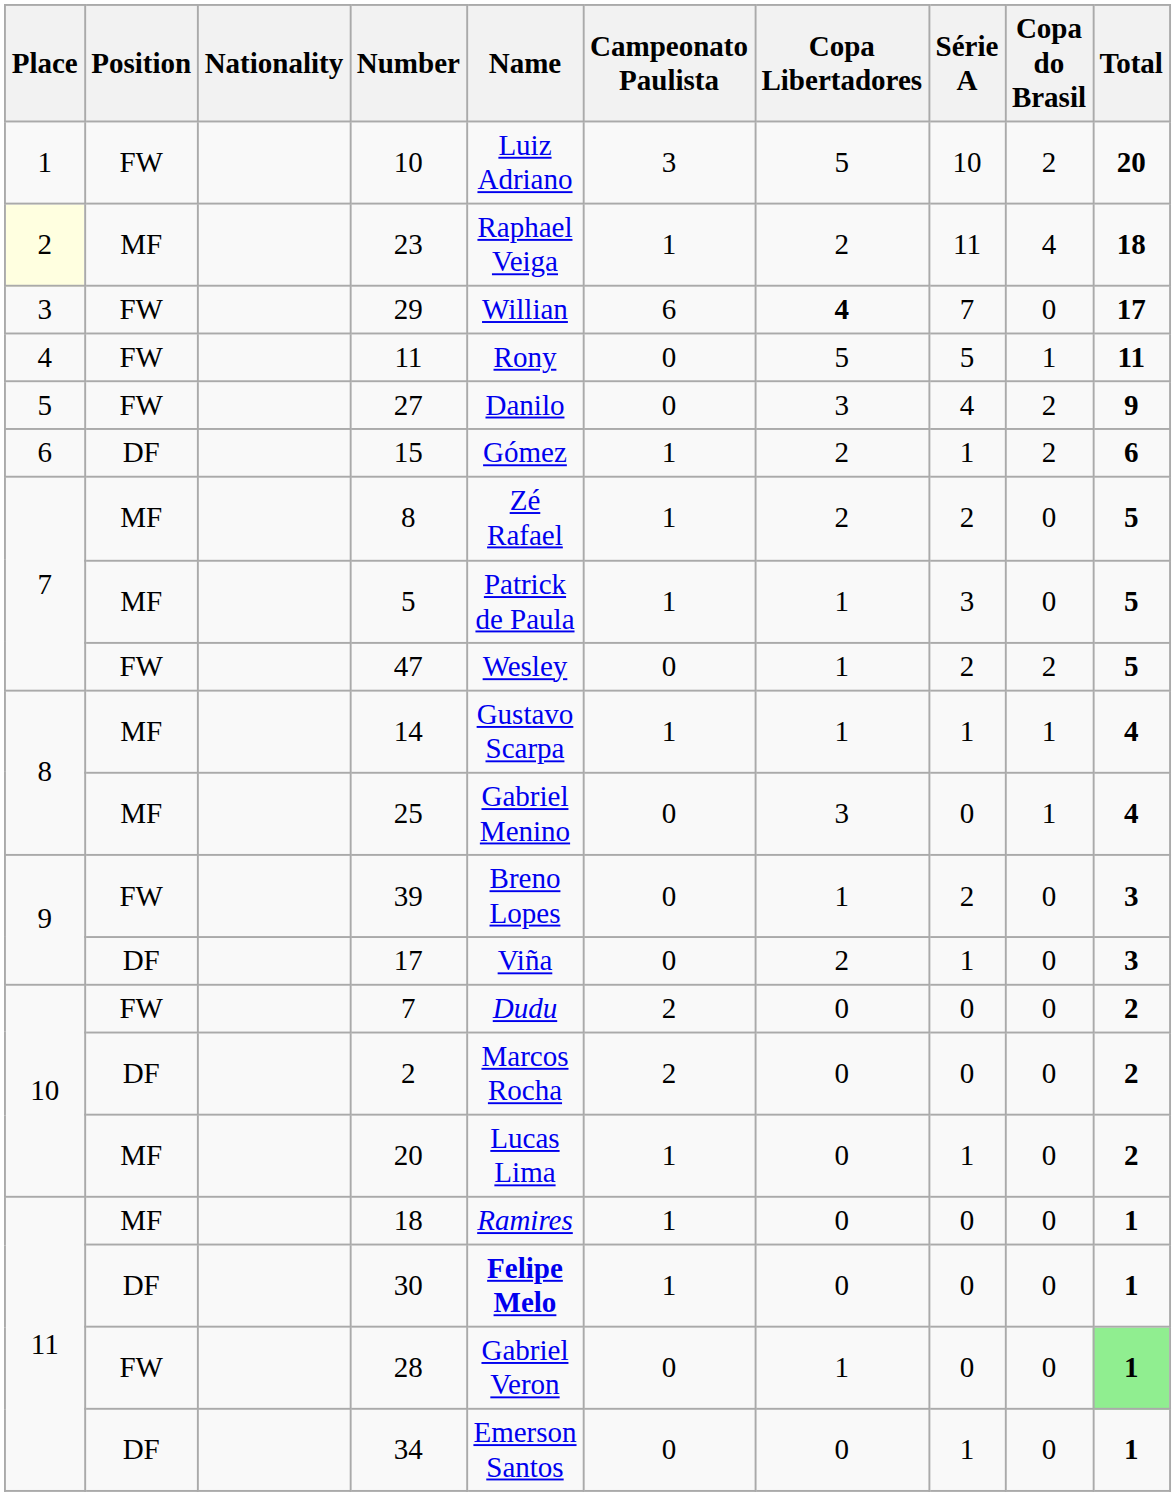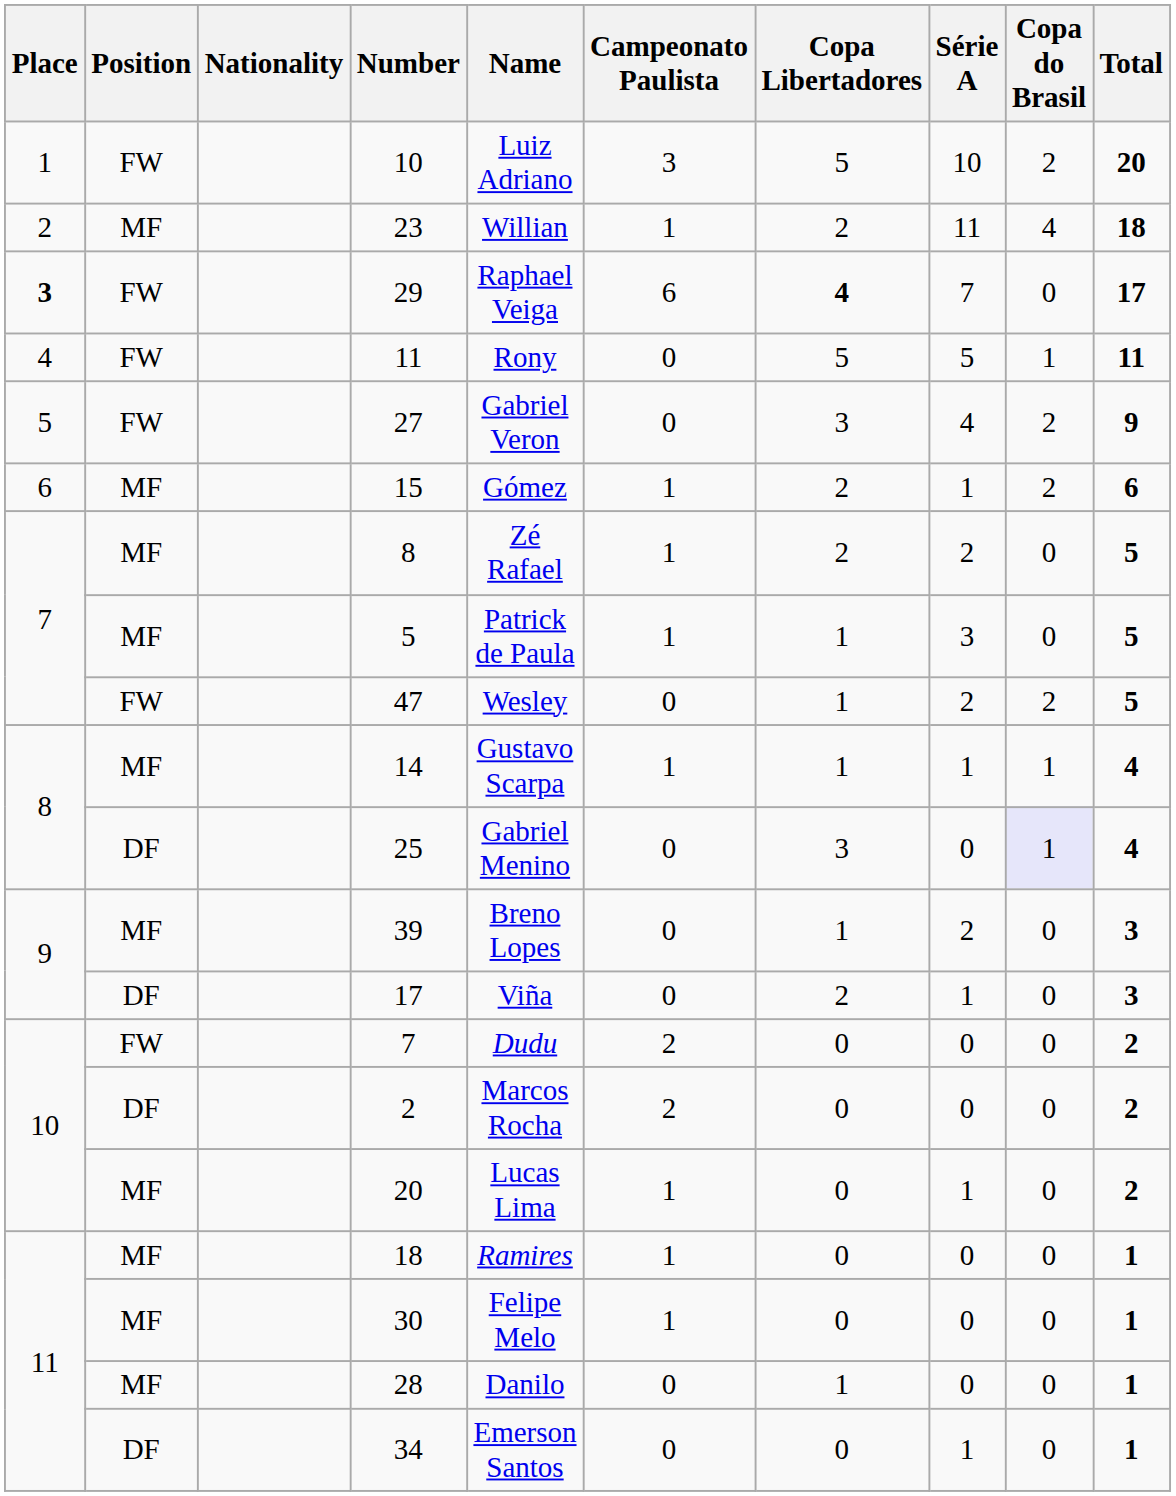 <table class="wikitable" style="font-size: 95%; text-align: center;">
 <tr>
 <th width=60>Place</th>
 <th width=60>Position</th>
 <th width=60>Nationality</th>
 <th width=60>Number</th>
 <th width=150>Name</th>
 <th width=80>Campeonato Paulista</th>
 <th width=80>Copa Libertadores</th>
 <th width=80>Série A</th>
 <th width=80>Copa do Brasil</th>
 <th width=80><strong>Total</strong></th>
 </tr>
 <tr>
 <td>1</td>
 <td>FW</td>
 <td></td>
 <td>10</td>
 <td><a href='#'>Luiz Adriano</a></td>
 <td>3</td>
 <td>5</td>
 <td>10</td>
 <td>2</td>
 <td><strong>20</strong></td>
 </tr>
 <tr>
-<td style="background: lightyellow;">2</td>
+<td>2</td>
 <td>MF</td>
 <td></td>
 <td>23</td>
-<td><a href='#'>Raphael Veiga</a></td>
+<td><a href='#'>Willian</a></td>
 <td>1</td>
 <td>2</td>
 <td>11</td>
 <td>4</td>
 <td><strong>18</strong></td>
 </tr>
 <tr>
-<td>3</td>
+<td><strong>3</strong></td>
 <td>FW</td>
 <td></td>
 <td>29</td>
-<td><a href='#'>Willian</a></td>
+<td><a href='#'>Raphael Veiga</a></td>
 <td>6</td>
 <td><strong>4</strong></td>
 <td>7</td>
 <td>0</td>
 <td><strong>17</strong></td>
 </tr>
 <tr>
 <td>4</td>
 <td>FW</td>
 <td></td>
 <td>11</td>
 <td><a href='#'>Rony</a></td>
 <td>0</td>
 <td>5</td>
 <td>5</td>
 <td>1</td>
 <td><strong>11</strong></td>
 </tr>
 <tr>
 <td>5</td>
 <td>FW</td>
 <td></td>
 <td>27</td>
-<td><a href='#'>Danilo</a></td>
+<td><a href='#'>Gabriel Veron</a></td>
 <td>0</td>
 <td>3</td>
 <td>4</td>
 <td>2</td>
 <td><strong>9</strong></td>
 </tr>
 <tr>
 <td>6</td>
-<td>DF</td>
+<td>MF</td>
 <td></td>
 <td>15</td>
 <td><a href='#'>Gómez</a></td>
 <td>1</td>
 <td>2</td>
 <td>1</td>
 <td>2</td>
 <td><strong>6</strong></td>
 </tr>
 <tr>
 <td rowspan="3">7</td>
 <td>MF</td>
 <td></td>
 <td>8</td>
 <td><a href='#'>Zé Rafael</a></td>
 <td>1</td>
 <td>2</td>
 <td>2</td>
 <td>0</td>
 <td><strong>5</strong></td>
 </tr>
 <tr>
 <td>MF</td>
 <td></td>
 <td>5</td>
 <td><a href='#'>Patrick de Paula</a></td>
 <td>1</td>
 <td>1</td>
 <td>3</td>
 <td>0</td>
 <td><strong>5</strong></td>
 </tr>
 <tr>
 <td>FW</td>
 <td></td>
 <td>47</td>
 <td><a href='#'>Wesley</a></td>
 <td>0</td>
 <td>1</td>
 <td>2</td>
 <td>2</td>
 <td><strong>5</strong></td>
 </tr>
 <tr>
 <td rowspan="2">8</td>
 <td>MF</td>
 <td></td>
 <td>14</td>
 <td><a href='#'>Gustavo Scarpa</a></td>
 <td>1</td>
 <td>1</td>
 <td>1</td>
 <td>1</td>
 <td><strong>4</strong></td>
 </tr>
 <tr>
-<td>MF</td>
+<td>DF</td>
 <td></td>
 <td>25</td>
 <td><a href='#'>Gabriel Menino</a></td>
 <td>0</td>
 <td>3</td>
 <td>0</td>
-<td>1</td>
+<td style="background: lavender;">1</td>
 <td><strong>4</strong></td>
 </tr>
 <tr>
 <td rowspan="2">9</td>
-<td>FW</td>
+<td>MF</td>
 <td></td>
 <td>39</td>
 <td><a href='#'>Breno Lopes</a></td>
 <td>0</td>
 <td>1</td>
 <td>2</td>
 <td>0</td>
 <td><strong>3</strong></td>
 </tr>
 <tr>
 <td>DF</td>
 <td></td>
 <td>17</td>
 <td><a href='#'>Viña</a></td>
 <td>0</td>
 <td>2</td>
 <td>1</td>
 <td>0</td>
 <td><strong>3</strong></td>
 </tr>
 <tr>
 <td rowspan="3">10</td>
 <td>FW</td>
 <td></td>
 <td>7</td>
 <td><a href='#'><em>Dudu</em></a></td>
 <td>2</td>
 <td>0</td>
 <td>0</td>
 <td>0</td>
 <td><strong>2</strong></td>
 </tr>
 <tr>
 <td>DF</td>
 <td></td>
 <td>2</td>
 <td><a href='#'>Marcos Rocha</a></td>
 <td>2</td>
 <td>0</td>
 <td>0</td>
 <td>0</td>
 <td><strong>2</strong></td>
 </tr>
 <tr>
 <td>MF</td>
 <td></td>
 <td>20</td>
 <td><a href='#'>Lucas Lima</a></td>
 <td>1</td>
 <td>0</td>
 <td>1</td>
 <td>0</td>
 <td><strong>2</strong></td>
 </tr>
 <tr>
 <td rowspan="4">11</td>
 <td>MF</td>
 <td></td>
 <td>18</td>
 <td><em><a href='#'>Ramires</a></em></td>
 <td>1</td>
 <td>0</td>
 <td>0</td>
 <td>0</td>
 <td><strong>1</strong></td>
 </tr>
 <tr>
-<td>DF</td>
+<td>MF</td>
 <td></td>
 <td>30</td>
-<td><strong><a href='#'>Felipe Melo</a></strong></td>
+<td><a href='#'>Felipe Melo</a></td>
 <td>1</td>
 <td>0</td>
 <td>0</td>
 <td>0</td>
 <td><strong>1</strong></td>
 </tr>
 <tr>
-<td>FW</td>
+<td>MF</td>
 <td></td>
 <td>28</td>
-<td><a href='#'>Gabriel Veron</a></td>
+<td><a href='#'>Danilo</a></td>
 <td>0</td>
 <td>1</td>
 <td>0</td>
 <td>0</td>
-<td style="background: lightgreen;"><strong>1</strong></td>
+<td><strong>1</strong></td>
 </tr>
 <tr>
 <td>DF</td>
 <td></td>
 <td>34</td>
 <td><a href='#'>Emerson Santos</a></td>
 <td>0</td>
 <td>0</td>
 <td>1</td>
 <td>0</td>
 <td><strong>1</strong></td>
 </tr>
 </table>
